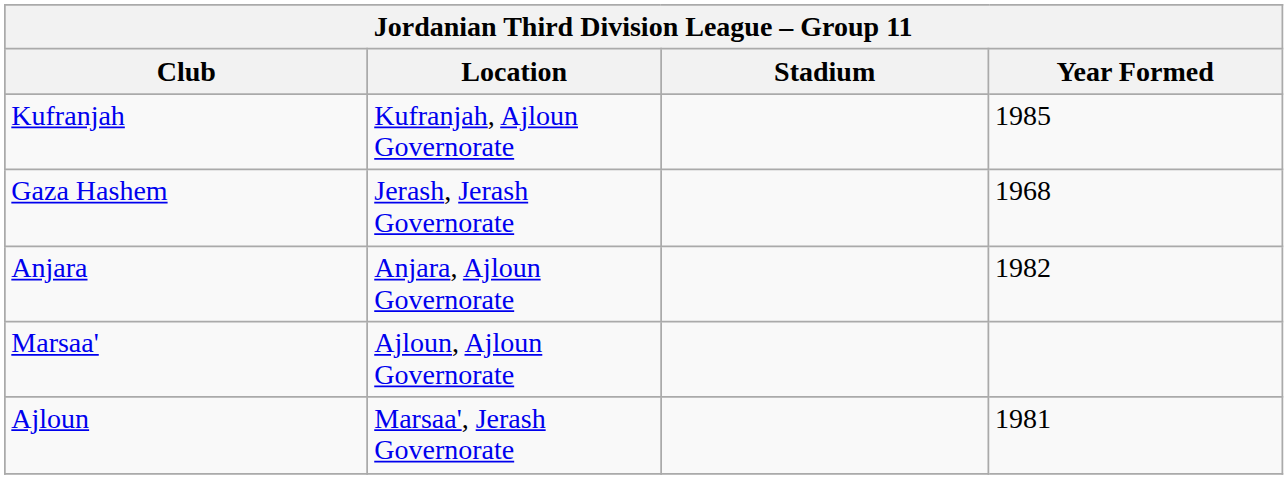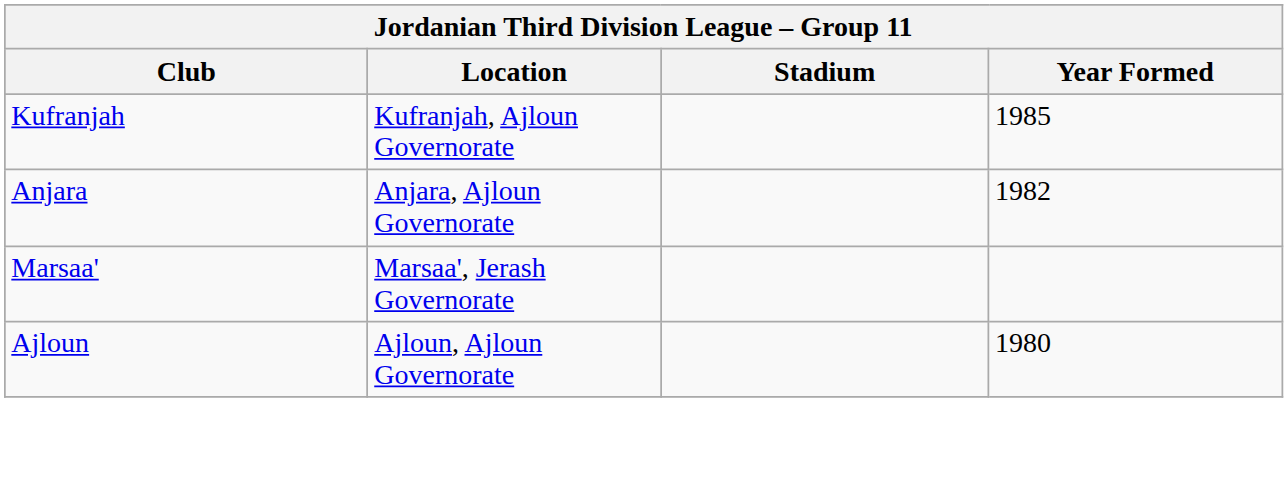 <table class="wikitable">
 <tr>
 <th colspan="4">Jordanian Third Division League – Group 11</th>
 </tr>
 <tr>
 <th style="width:200px;">Club</th>
 <th style="width:160px;">Location</th>
 <th style="width:180px;">Stadium</th>
 <th style="width:160px;">Year Formed</th>
 </tr>
 <tr style="vertical-align:top;">
 <td><a href='#'>Kufranjah</a></td>
 <td><a href='#'>Kufranjah</a>, <a href='#'>Ajloun Governorate</a></td>
 <td></td>
 <td>1985</td>
 </tr>
 <tr style="vertical-align:top;">
-<td><a href='#'>Gaza Hashem</a></td>
-<td><a href='#'>Jerash</a>, <a href='#'>Jerash Governorate</a></td>
-<td></td>
-<td>1968</td>
-</tr>
-<tr style="vertical-align:top;">
 <td><a href='#'>Anjara</a></td>
 <td><a href='#'>Anjara</a>, <a href='#'>Ajloun Governorate</a></td>
 <td></td>
 <td>1982</td>
 </tr>
 <tr style="vertical-align:top;">
 <td><a href='#'>Marsaa'</a></td>
-<td><a href='#'>Ajloun</a>, <a href='#'>Ajloun Governorate</a></td>
+<td><a href='#'>Marsaa'</a>, <a href='#'>Jerash Governorate</a></td>
 <td></td>
 <td></td>
 </tr>
 <tr style="vertical-align:top;">
 <td><a href='#'>Ajloun</a></td>
-<td><a href='#'>Marsaa'</a>, <a href='#'>Jerash Governorate</a></td>
+<td><a href='#'>Ajloun</a>, <a href='#'>Ajloun Governorate</a></td>
 <td></td>
-<td>1981</td>
+<td>1980</td>
 </tr>
 </table>
